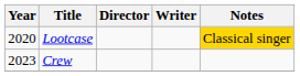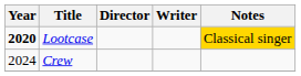 <table class="wikitable sortable">
 <tr>
 <th>Year</th>
 <th>Title</th>
 <th>Director</th>
 <th>Writer</th>
 <th>Notes</th>
 </tr>
 <tr>
-<td style="text-align:center;">2020</td>
+<td style="text-align:center;"><strong>2020</strong></td>
 <td><em><a href='#'>Lootcase</a></em></td>
 <td></td>
 <td></td>
 <td style="background: gold;"> Classical singer</td>
 </tr>
 <tr>
-<td style="text-align:center;">2023</td>
+<td style="text-align:center;">2024</td>
 <td><em><a href='#'>Crew</a></em></td>
 <td></td>
 <td></td>
 <td></td>
 </tr>
 <tr>
 </tr>
 </table>
